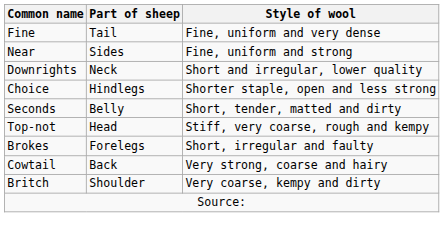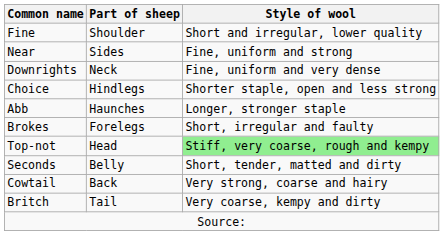 <table class="wikitable">
 <tr>
 <th>Common name</th>
 <th>Part of sheep</th>
 <th>Style of wool</th>
 </tr>
 <tr>
 <td>Fine</td>
-<td>Tail</td>
-<td>Fine, uniform and very dense</td>
+<td>Shoulder</td>
+<td>Short and irregular, lower quality</td>
 </tr>
 <tr>
 <td>Near</td>
 <td>Sides</td>
 <td>Fine, uniform and strong</td>
 </tr>
 <tr>
 <td>Downrights</td>
 <td>Neck</td>
-<td>Short and irregular, lower quality</td>
+<td>Fine, uniform and very dense</td>
 </tr>
 <tr>
 <td>Choice</td>
 <td>Hindlegs</td>
 <td>Shorter staple, open and less strong</td>
 </tr>
 <tr>
-<td>Seconds</td>
-<td>Belly</td>
-<td>Short, tender, matted and dirty</td>
-</tr>
-<tr>
-<td>Top-not</td>
-<td>Head</td>
-<td>Stiff, very coarse, rough and kempy</td>
+<td>Abb</td>
+<td>Haunches</td>
+<td>Longer, stronger staple</td>
 </tr>
 <tr>
 <td>Brokes</td>
 <td>Forelegs</td>
 <td>Short, irregular and faulty</td>
+</tr>
+<tr>
+<td>Top-not</td>
+<td>Head</td>
+<td style="background: lightgreen;">Stiff, very coarse, rough and kempy</td>
+</tr>
+<tr>
+<td>Seconds</td>
+<td>Belly</td>
+<td>Short, tender, matted and dirty</td>
 </tr>
 <tr>
 <td>Cowtail</td>
 <td>Back</td>
 <td>Very strong, coarse and hairy</td>
 </tr>
 <tr>
 <td>Britch</td>
-<td>Shoulder</td>
+<td>Tail</td>
 <td>Very coarse, kempy and dirty</td>
 </tr>
 <tr>
 <td colspan="3" style="text-align: center;">Source:</td>
 </tr>
 </table>
